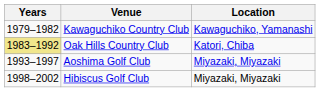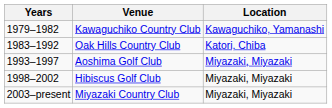 <table class=wikitable>
 <tr>
 <th>Years</th>
 <th>Venue</th>
 <th>Location</th>
 </tr>
 <tr>
 <td>1979–1982</td>
 <td><a href='#'>Kawaguchiko Country Club</a></td>
 <td><a href='#'>Kawaguchiko, Yamanashi</a></td>
 </tr>
 <tr>
-<td style="background: khaki;">1983–1992</td>
+<td>1983–1992</td>
 <td><a href='#'>Oak Hills Country Club</a></td>
 <td><a href='#'>Katori, Chiba</a></td>
 </tr>
 <tr>
 <td>1993–1997</td>
 <td><a href='#'>Aoshima Golf Club</a></td>
 <td><a href='#'>Miyazaki, Miyazaki</a></td>
 </tr>
 <tr>
 <td>1998–2002</td>
 <td><a href='#'>Hibiscus Golf Club</a></td>
 <td>Miyazaki, Miyazaki</td>
 </tr>
+<tr>
+<td>2003–present</td>
+<td><a href='#'>Miyazaki Country Club</a></td>
+<td>Miyazaki, Miyazaki</td>
+</tr>
 </table>
